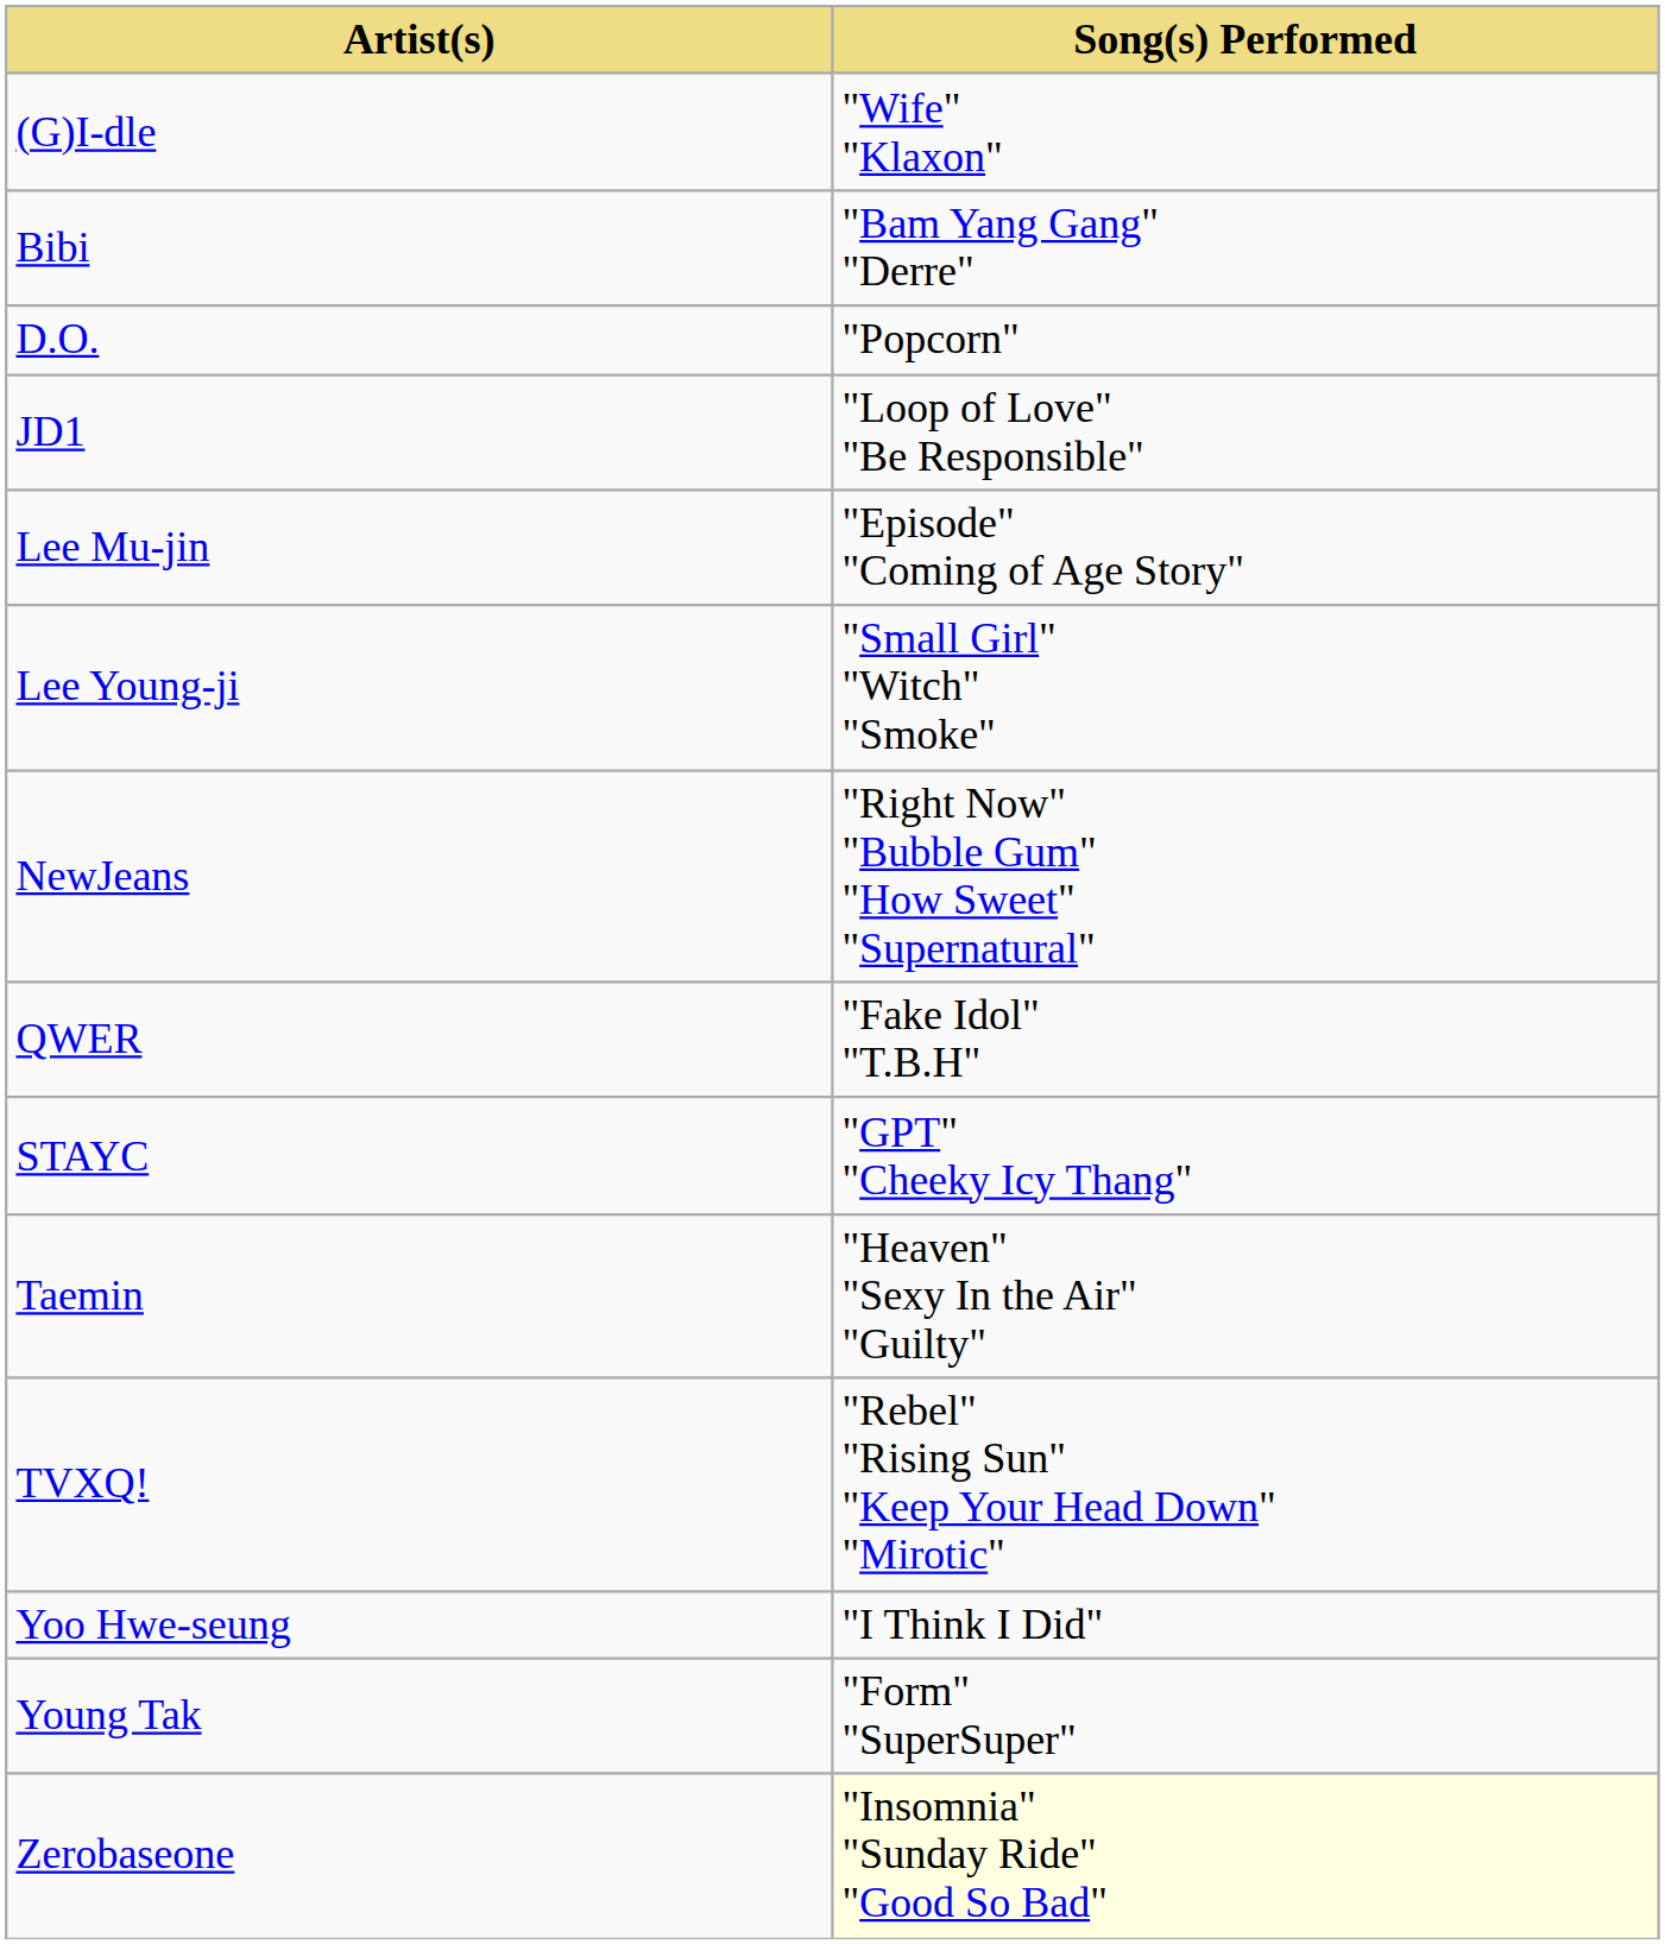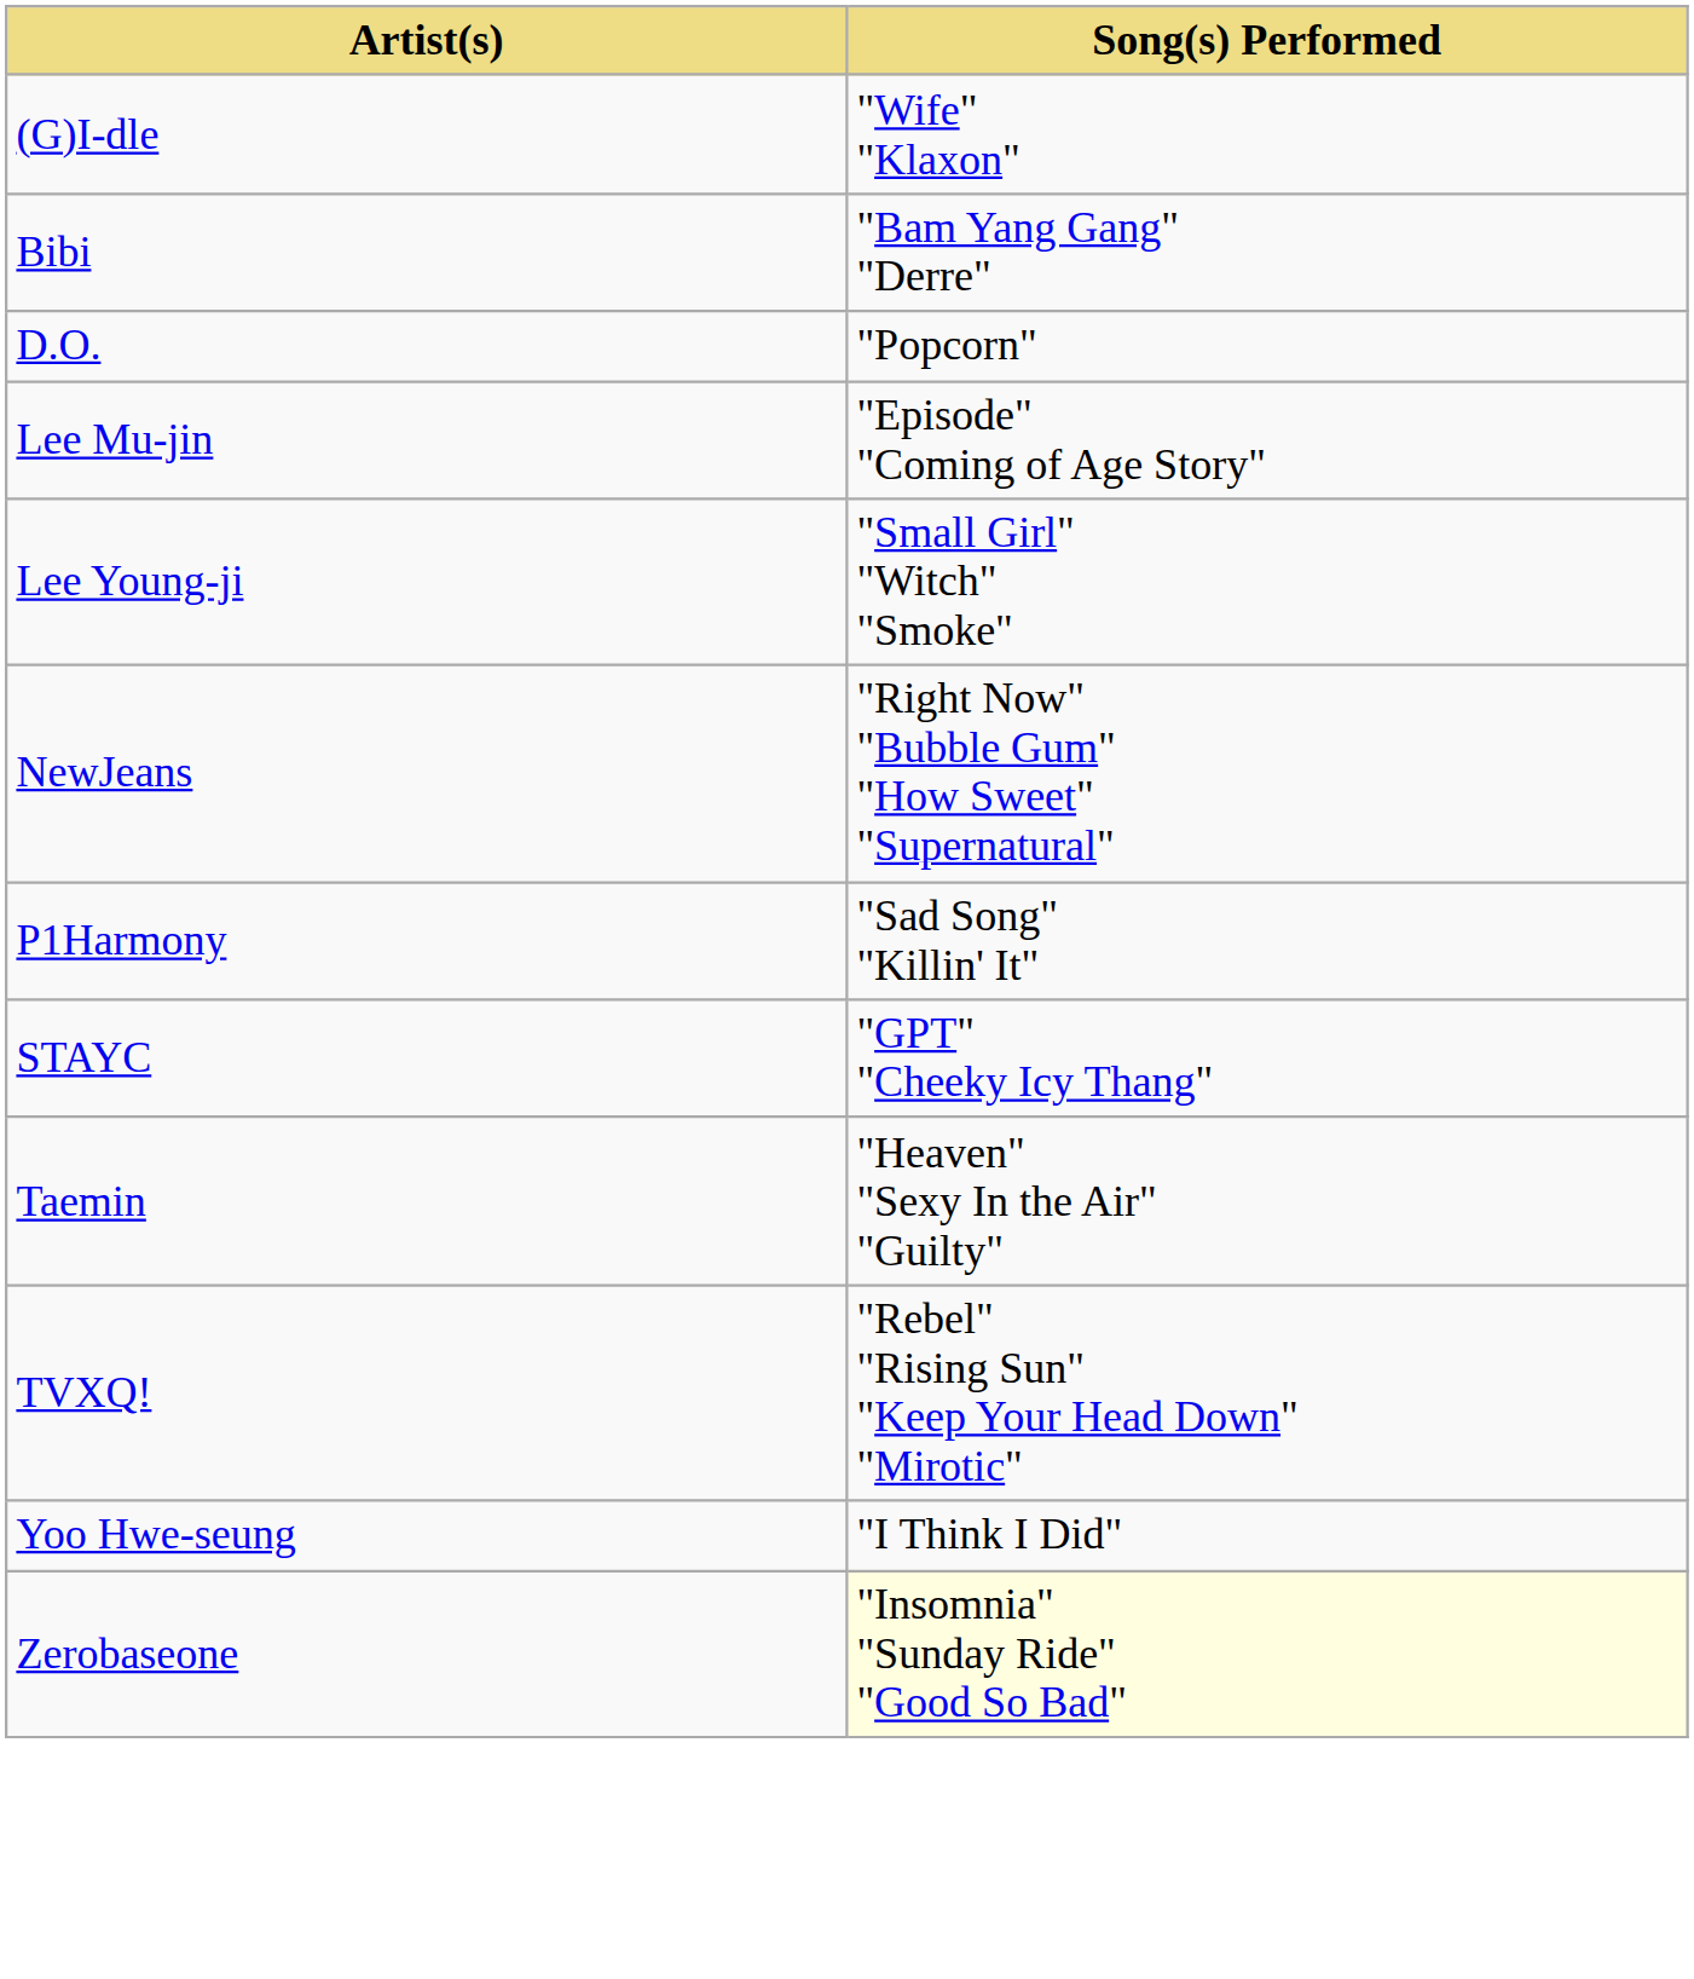 <table class="wikitable" style="width:70%">
 <tr>
 <th scope="col" style="background-color:#EEDD85; width:30%">Artist(s)</th>
 <th scope="col" style="background-color:#EEDD85; width:30%">Song(s) Performed</th>
 </tr>
 <tr>
 <td><a href='#'>(G)I-dle</a></td>
 <td>"<a href='#'>Wife</a>"<br>"<a href='#'>Klaxon</a>"</td>
 </tr>
 <tr>
 <td><a href='#'>Bibi</a></td>
 <td>"<a href='#'>Bam Yang Gang</a>"<br>"Derre"</td>
 </tr>
 <tr>
 <td><a href='#'>D.O.</a></td>
 <td>"Popcorn"</td>
 </tr>
 <tr>
-<td><a href='#'>JD1</a></td>
-<td>"Loop of Love"<br>"Be Responsible"</td>
-</tr>
-<tr>
 <td><a href='#'>Lee Mu-jin</a></td>
 <td>"Episode"<br>"Coming of Age Story"</td>
 </tr>
 <tr>
 <td><a href='#'>Lee Young-ji</a></td>
 <td>"<a href='#'>Small Girl</a>" <br>"Witch"<br>"Smoke"</td>
 </tr>
 <tr>
 <td><a href='#'>NewJeans</a></td>
 <td>"Right Now"<br>"<a href='#'>Bubble Gum</a>"<br>"<a href='#'>How Sweet</a>"<br>"<a href='#'>Supernatural</a>"</td>
 </tr>
 <tr>
-<td><a href='#'>QWER</a></td>
-<td>"Fake Idol"<br>"T.B.H"</td>
+<td><a href='#'>P1Harmony</a></td>
+<td>"Sad Song"<br>"Killin' It"</td>
 </tr>
 <tr>
 <td><a href='#'>STAYC</a></td>
 <td>"<a href='#'>GPT</a>"<br>"<a href='#'>Cheeky Icy Thang</a>"</td>
 </tr>
 <tr>
 <td><a href='#'>Taemin</a></td>
 <td>"Heaven"<br>"Sexy In the Air" <br> "Guilty"</td>
 </tr>
 <tr>
 <td><a href='#'>TVXQ!</a></td>
 <td>"Rebel"<br>"Rising Sun"<br>"<a href='#'>Keep Your Head Down</a>"<br>"<a href='#'>Mirotic</a>"</td>
 </tr>
 <tr>
 <td><a href='#'>Yoo Hwe-seung</a></td>
 <td>"I Think I Did"</td>
 </tr>
 <tr>
-<td><a href='#'>Young Tak</a></td>
-<td>"Form"<br>"SuperSuper"</td>
-</tr>
-<tr>
 <td><a href='#'>Zerobaseone</a></td>
 <td style="background: lightyellow;">"Insomnia"<br>"Sunday Ride"<br>"<a href='#'>Good So Bad</a>"</td>
 </tr>
 </table>
